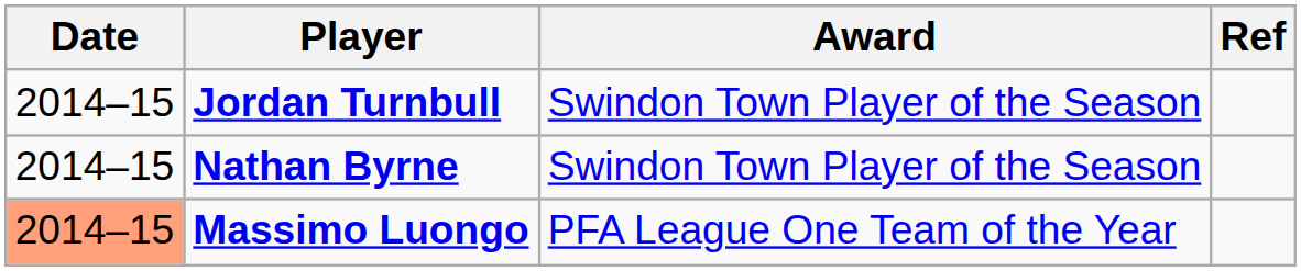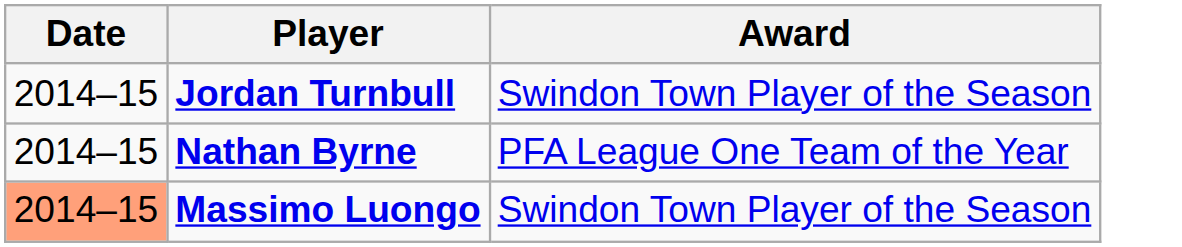 <table class="wikitable">
 <tr>
 <th>Date</th>
 <th>Player</th>
 <th>Award</th>
-<th>Ref</th>
 </tr>
 <tr>
 <td>2014–15</td>
 <td> <strong><a href='#'>Jordan Turnbull</a></strong></td>
 <td><a href='#'>Swindon Town Player of the Season</a></td>
-<td></td>
 </tr>
 <tr>
 <td>2014–15</td>
 <td> <strong><a href='#'>Nathan Byrne</a></strong></td>
-<td><a href='#'>Swindon Town Player of the Season</a></td>
-<td></td>
+<td><a href='#'>PFA League One Team of the Year</a></td>
 </tr>
 <tr>
 <td style="background: lightsalmon;">2014–15</td>
 <td> <strong><a href='#'>Massimo Luongo</a></strong></td>
-<td><a href='#'>PFA League One Team of the Year</a></td>
-<td></td>
+<td><a href='#'>Swindon Town Player of the Season</a></td>
 </tr>
 </table>
